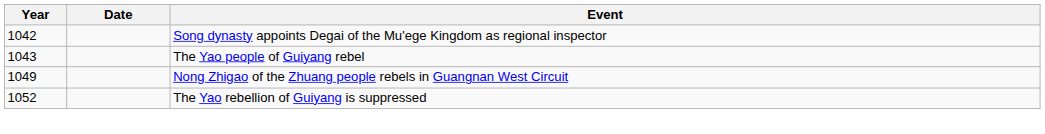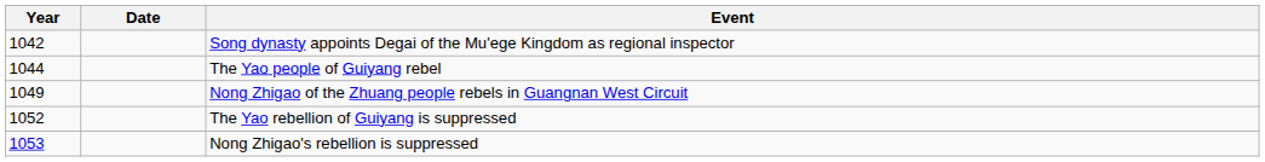 <table class="wikitable" width="100%">
 <tr>
 <th style="width:6%">Year</th>
 <th style="width:10%">Date</th>
 <th>Event</th>
 </tr>
 <tr>
 <td>1042</td>
 <td></td>
 <td><a href='#'>Song dynasty</a> appoints Degai of the Mu'ege Kingdom as regional inspector</td>
 </tr>
 <tr>
-<td>1043</td>
+<td>1044</td>
 <td></td>
 <td>The <a href='#'>Yao people</a> of <a href='#'>Guiyang</a> rebel</td>
 </tr>
 <tr>
 <td>1049</td>
 <td></td>
 <td><a href='#'>Nong Zhigao</a> of the <a href='#'>Zhuang people</a> rebels in <a href='#'>Guangnan West Circuit</a></td>
 </tr>
 <tr>
 <td>1052</td>
 <td></td>
 <td>The <a href='#'>Yao</a> rebellion of <a href='#'>Guiyang</a> is suppressed</td>
 </tr>
+<tr>
+<td><a href='#'>1053</a></td>
+<td></td>
+<td>Nong Zhigao's rebellion is suppressed</td>
+</tr>
 </table>
